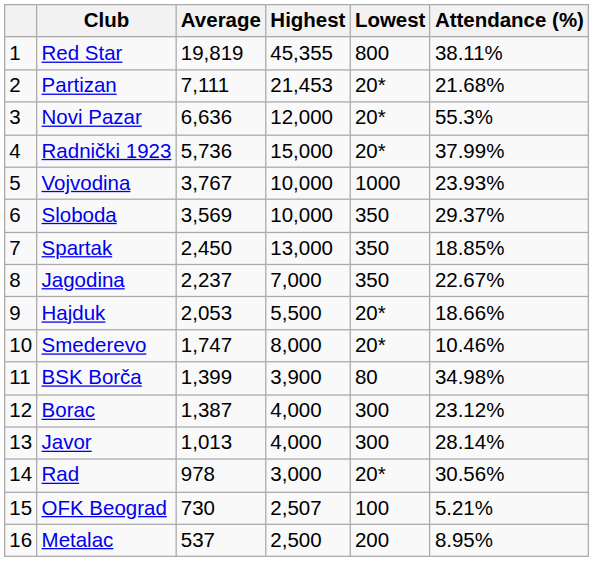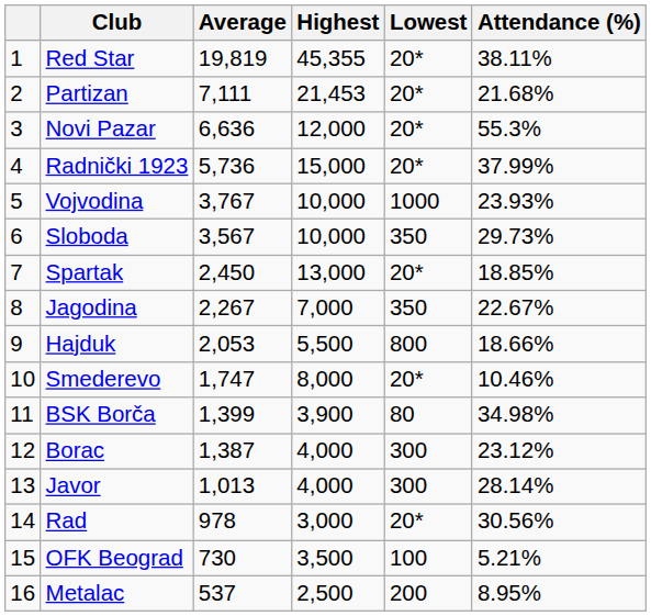 <table class="wikitable sortable">
 <tr>
 <th></th>
 <th>Club</th>
 <th>Average</th>
 <th>Highest</th>
 <th>Lowest</th>
 <th>Attendance (%)</th>
 </tr>
 <tr>
 <td>1</td>
 <td><a href='#'>Red Star</a></td>
 <td>19,819</td>
 <td>45,355</td>
-<td>800</td>
+<td>20*</td>
 <td>38.11%</td>
 </tr>
 <tr>
 <td>2</td>
 <td><a href='#'>Partizan</a></td>
 <td>7,111</td>
 <td>21,453</td>
 <td>20*</td>
 <td>21.68%</td>
 </tr>
 <tr>
 <td>3</td>
 <td><a href='#'>Novi Pazar</a></td>
 <td>6,636</td>
 <td>12,000</td>
 <td>20*</td>
 <td>55.3%</td>
 </tr>
 <tr>
 <td>4</td>
 <td><a href='#'>Radnički 1923</a></td>
 <td>5,736</td>
 <td>15,000</td>
 <td>20*</td>
 <td>37.99%</td>
 </tr>
 <tr>
 <td>5</td>
 <td><a href='#'>Vojvodina</a></td>
 <td>3,767</td>
 <td>10,000</td>
 <td>1000</td>
 <td>23.93%</td>
 </tr>
 <tr>
 <td>6</td>
 <td><a href='#'>Sloboda</a></td>
-<td>3,569</td>
+<td>3,567</td>
 <td>10,000</td>
 <td>350</td>
-<td>29.37%</td>
+<td>29.73%</td>
 </tr>
 <tr>
 <td>7</td>
 <td><a href='#'>Spartak</a></td>
 <td>2,450</td>
 <td>13,000</td>
-<td>350</td>
+<td>20*</td>
 <td>18.85%</td>
 </tr>
 <tr>
 <td>8</td>
 <td><a href='#'>Jagodina</a></td>
-<td>2,237</td>
+<td>2,267</td>
 <td>7,000</td>
 <td>350</td>
 <td>22.67%</td>
 </tr>
 <tr>
 <td>9</td>
 <td><a href='#'>Hajduk</a></td>
 <td>2,053</td>
 <td>5,500</td>
-<td>20*</td>
+<td>800</td>
 <td>18.66%</td>
 </tr>
 <tr>
 <td>10</td>
 <td><a href='#'>Smederevo</a></td>
 <td>1,747</td>
 <td>8,000</td>
 <td>20*</td>
 <td>10.46%</td>
 </tr>
 <tr>
 <td>11</td>
 <td><a href='#'>BSK Borča</a></td>
 <td>1,399</td>
 <td>3,900</td>
 <td>80</td>
 <td>34.98%</td>
 </tr>
 <tr>
 <td>12</td>
 <td><a href='#'>Borac</a></td>
 <td>1,387</td>
 <td>4,000</td>
 <td>300</td>
 <td>23.12%</td>
 </tr>
 <tr>
 <td>13</td>
 <td><a href='#'>Javor</a></td>
 <td>1,013</td>
 <td>4,000</td>
 <td>300</td>
 <td>28.14%</td>
 </tr>
 <tr>
 <td>14</td>
 <td><a href='#'>Rad</a></td>
 <td>978</td>
 <td>3,000</td>
 <td>20*</td>
 <td>30.56%</td>
 </tr>
 <tr>
 <td>15</td>
 <td><a href='#'>OFK Beograd</a></td>
 <td>730</td>
-<td>2,507</td>
+<td>3,500</td>
 <td>100</td>
 <td>5.21%</td>
 </tr>
 <tr>
 <td>16</td>
 <td><a href='#'>Metalac</a></td>
 <td>537</td>
 <td>2,500</td>
 <td>200</td>
 <td>8.95%</td>
 </tr>
 </table>
